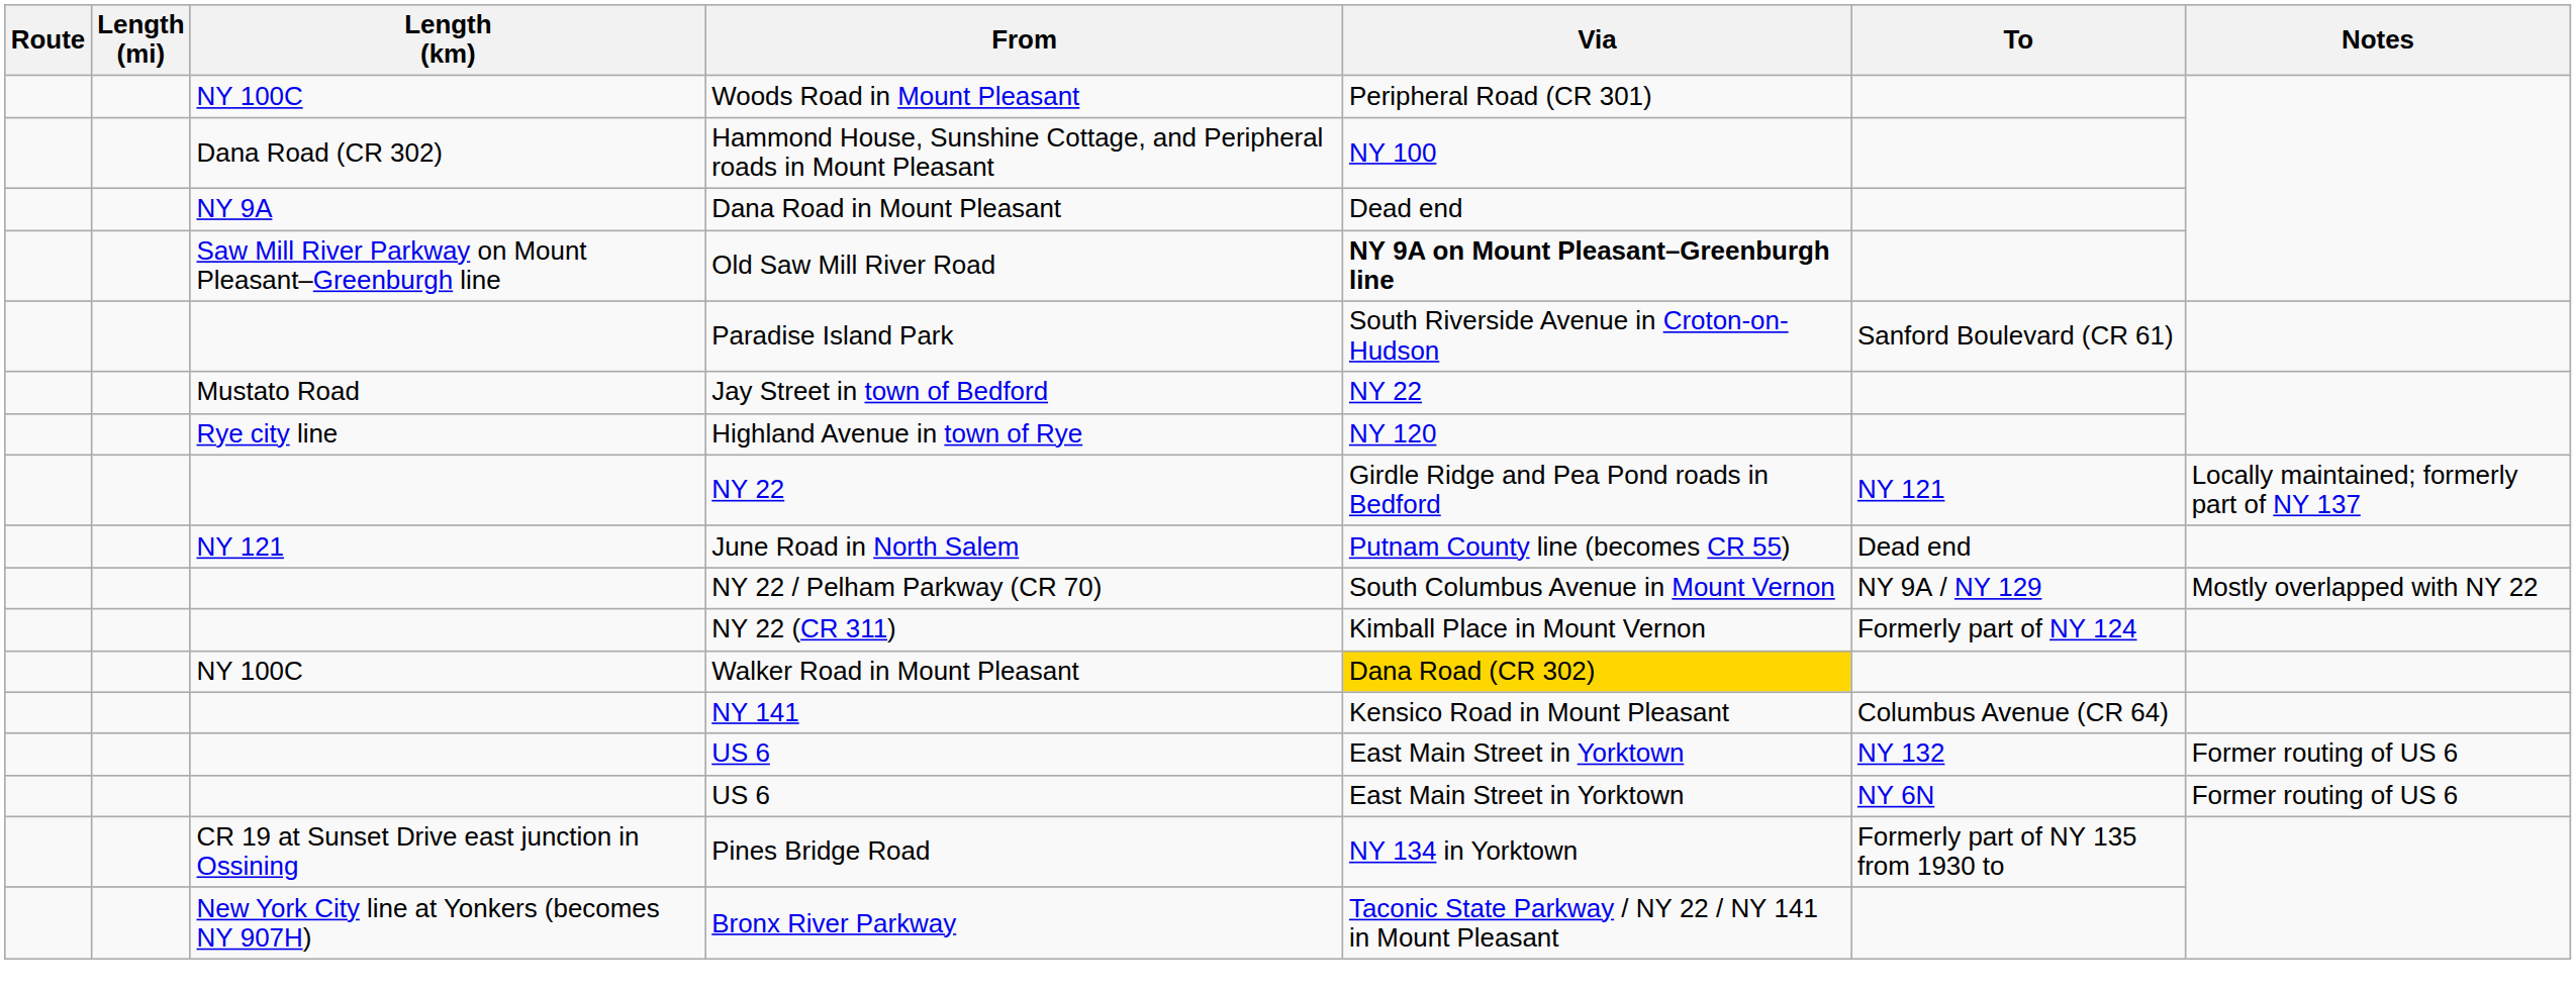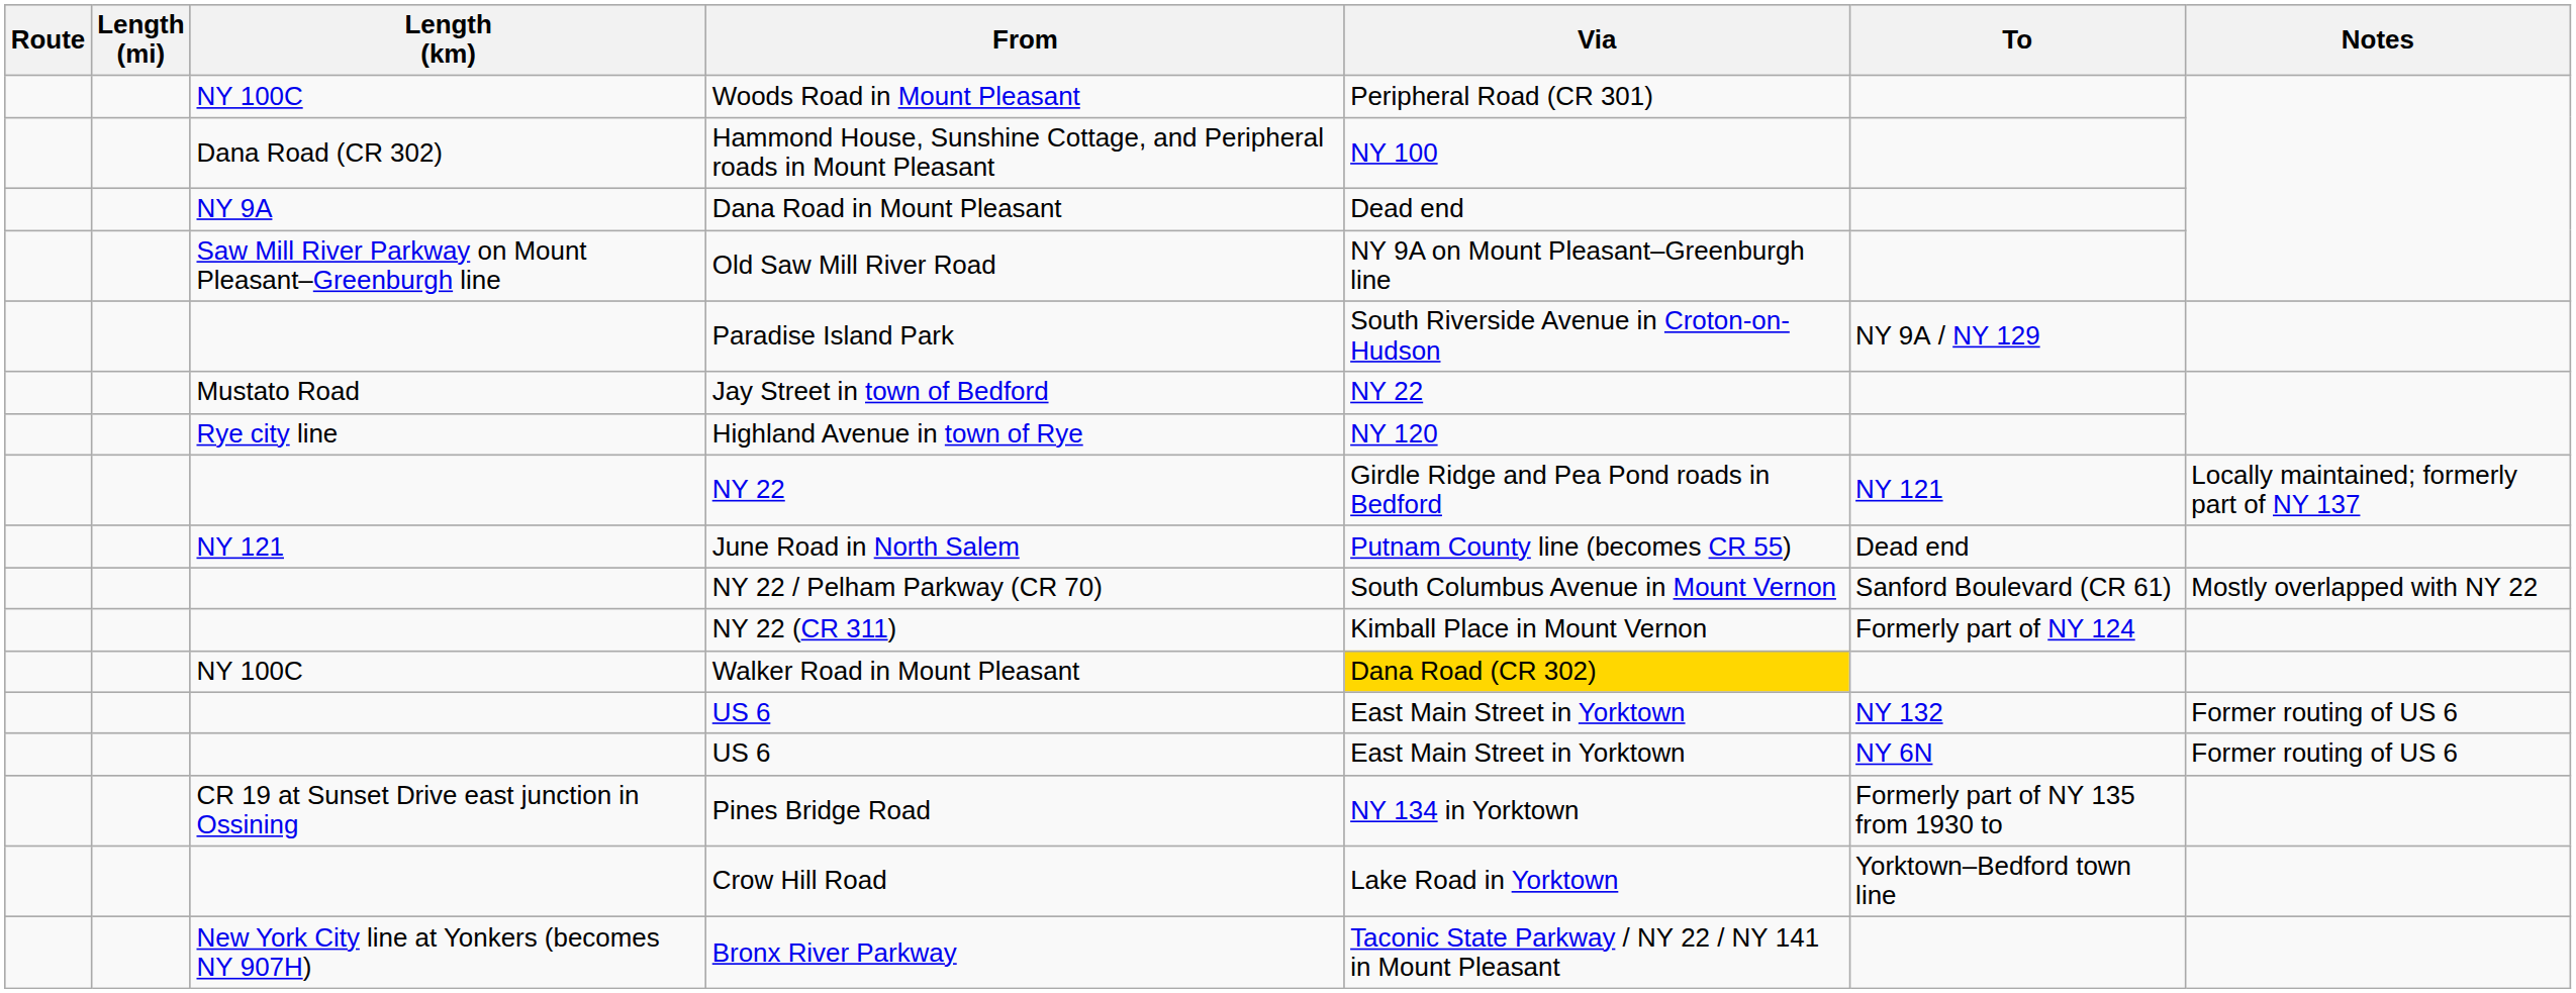 <table class="wikitable sortable">
 <tr>
 <th>Route</th>
 <th>Length<br>(mi)</th>
 <th>Length<br>(km)</th>
 <th class="unsortable">From</th>
 <th class="unsortable">Via</th>
 <th class="unsortable">To</th>
 <th class="unsortable">Notes</th>
 </tr>
 <tr>
 <td id="300"></td>
 <td></td>
 <td><a href='#'>NY&nbsp;100C</a></td>
 <td>Woods Road in <a href='#'>Mount Pleasant</a></td>
 <td>Peripheral Road (CR 301)</td>
 <td></td>
 </tr>
 <tr>
 <td id="301"></td>
 <td></td>
 <td>Dana Road (CR 302)</td>
 <td>Hammond House, Sunshine Cottage, and Peripheral roads in Mount Pleasant</td>
 <td><a href='#'>NY&nbsp;100</a></td>
 <td></td>
 </tr>
 <tr>
 <td id="302"></td>
 <td></td>
 <td><a href='#'>NY&nbsp;9A</a></td>
 <td>Dana Road in Mount Pleasant</td>
 <td>Dead end</td>
 <td></td>
 </tr>
 <tr>
 <td id="303"></td>
 <td></td>
 <td><a href='#'>Saw Mill River Parkway</a> on Mount Pleasant–<a href='#'>Greenburgh</a> line</td>
 <td>Old Saw Mill River Road</td>
-<td><strong>NY 9A on Mount Pleasant–Greenburgh line</strong></td>
+<td>NY 9A on Mount Pleasant–Greenburgh line</td>
 <td></td>
 </tr>
 <tr>
 <td id="305"></td>
 <td></td>
 <td></td>
 <td>Paradise Island Park</td>
 <td>South Riverside Avenue in <a href='#'>Croton-on-Hudson</a></td>
-<td>Sanford Boulevard (CR 61)</td>
+<td>NY 9A / <a href='#'>NY&nbsp;129</a></td>
 <td></td>
 </tr>
 <tr>
 <td id="307"></td>
 <td></td>
 <td>Mustato Road</td>
 <td>Jay Street in <a href='#'>town of Bedford</a></td>
 <td><a href='#'>NY&nbsp;22</a></td>
 <td></td>
 </tr>
 <tr>
 <td id="308"></td>
 <td></td>
 <td><a href='#'>Rye city</a> line</td>
 <td>Highland Avenue in <a href='#'>town of Rye</a></td>
 <td><a href='#'>NY&nbsp;120</a></td>
 <td></td>
 </tr>
 <tr>
 <td id="309"></td>
 <td></td>
 <td></td>
 <td><a href='#'>NY&nbsp;22</a></td>
 <td>Girdle Ridge and Pea Pond roads in <a href='#'>Bedford</a></td>
 <td><a href='#'>NY&nbsp;121</a></td>
 <td>Locally maintained; formerly part of <a href='#'>NY&nbsp;137</a></td>
 </tr>
 <tr>
 <td id="310"></td>
 <td></td>
 <td><a href='#'>NY&nbsp;121</a></td>
 <td>June Road in <a href='#'>North Salem</a></td>
 <td><a href='#'>Putnam County</a> line (becomes <a href='#'>CR 55</a>)</td>
 <td>Dead end</td>
 </tr>
 <tr>
 <td id="311"></td>
 <td></td>
 <td></td>
 <td>NY 22 / Pelham Parkway (CR 70)</td>
 <td>South Columbus Avenue in <a href='#'>Mount Vernon</a></td>
-<td>NY 9A / <a href='#'>NY&nbsp;129</a></td>
+<td>Sanford Boulevard (CR 61)</td>
 <td>Mostly overlapped with NY 22</td>
 </tr>
 <tr>
 <td id="312"></td>
 <td></td>
 <td></td>
 <td>NY 22 (<a href='#'>CR 311</a>)</td>
 <td>Kimball Place in Mount Vernon</td>
 <td>Formerly part of <a href='#'>NY&nbsp;124</a></td>
 <td></td>
 </tr>
 <tr>
 <td id="313"></td>
 <td></td>
 <td>NY 100C</td>
 <td>Walker Road in Mount Pleasant</td>
 <td style="background: gold;">Dana Road (CR 302)</td>
-<td></td>
-</tr>
-<tr>
-<td id="1308"></td>
-<td></td>
-<td></td>
-<td><a href='#'>NY&nbsp;141</a></td>
-<td>Kensico Road in Mount Pleasant</td>
-<td>Columbus Avenue (CR 64)</td>
 <td></td>
 </tr>
 <tr>
 <td id="1309-1"></td>
 <td></td>
 <td></td>
 <td><a href='#'>US 6</a></td>
 <td>East Main Street in <a href='#'>Yorktown</a></td>
 <td><a href='#'>NY&nbsp;132</a></td>
 <td>Former routing of US 6</td>
 </tr>
 <tr>
 <td id="1309-2"></td>
 <td></td>
 <td></td>
 <td>US 6</td>
 <td>East Main Street in Yorktown</td>
 <td><a href='#'>NY&nbsp;6N</a></td>
 <td>Former routing of US 6</td>
 </tr>
 <tr>
 <td id="1323-1"></td>
 <td></td>
 <td>CR 19 at Sunset Drive east junction in <a href='#'>Ossining</a></td>
 <td>Pines Bridge Road</td>
 <td><a href='#'>NY&nbsp;134</a> in Yorktown</td>
 <td>Formerly part of NY 135 from 1930 to </td>
 </tr>
 <tr>
+<td id="1323-2"></td>
+<td></td>
+<td></td>
+<td>Crow Hill Road</td>
+<td>Lake Road in <a href='#'>Yorktown</a></td>
+<td>Yorktown–Bedford town line</td>
+<td></td>
+</tr>
+<tr>
 <td id="9987"></td>
 <td></td>
 <td><a href='#'>New York City</a> line at Yonkers (becomes <a href='#'>NY&nbsp;907H</a>)</td>
 <td><a href='#'>Bronx River Parkway</a></td>
 <td><a href='#'>Taconic State Parkway</a> / NY 22 / NY 141 in Mount Pleasant</td>
 <td></td>
 </tr>
 </table>
